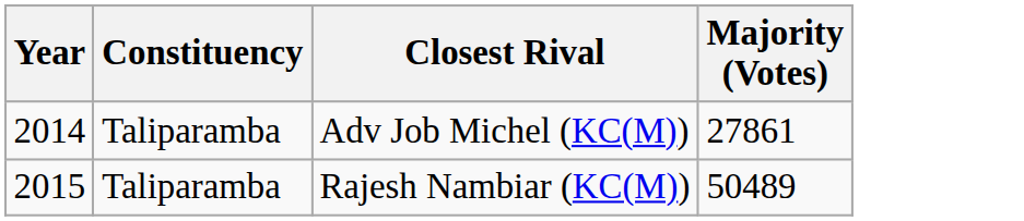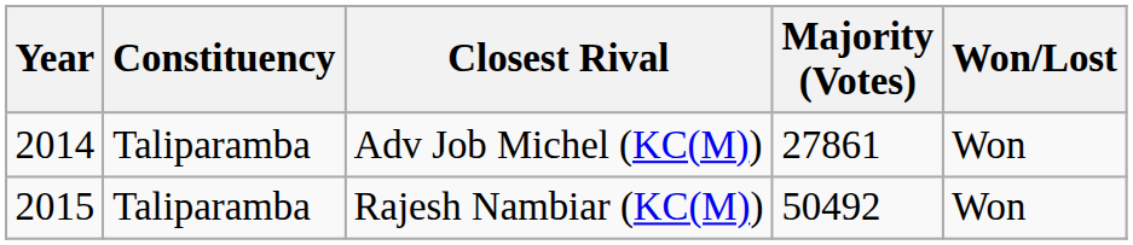 <table class="wikitable">
 <tr>
 <th>Year</th>
 <th>Constituency</th>
 <th>Closest Rival</th>
 <th>Majority<br>(Votes)</th>
+<th>Won/Lost</th>
 </tr>
 <tr>
 <td>2014</td>
 <td>Taliparamba</td>
 <td>Adv Job Michel (<a href='#'>KC(M)</a>)</td>
 <td>27861</td>
+<td>Won</td>
 </tr>
 <tr>
 <td>2015</td>
 <td>Taliparamba</td>
 <td>Rajesh Nambiar  (<a href='#'>KC(M)</a>)</td>
-<td>50489</td>
+<td>50492</td>
+<td>Won</td>
 </tr>
 </table>
